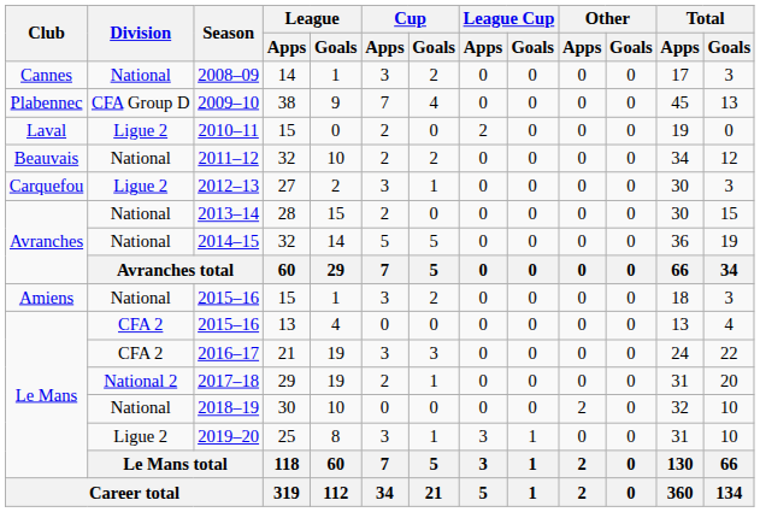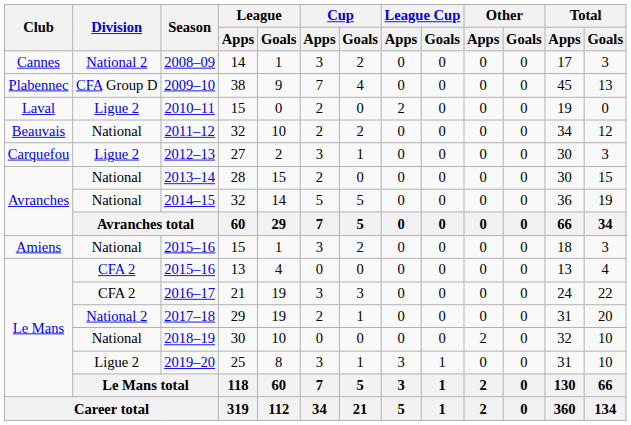 <table class="wikitable" style="text-align:center">
 <tr>
 <th rowspan="2">Club</th>
 <th rowspan="2"><a href='#'>Division</a></th>
 <th rowspan="2">Season</th>
 <th colspan="2">League</th>
 <th colspan="2"><a href='#'>Cup</a></th>
 <th colspan="2"><a href='#'>League Cup</a></th>
 <th colspan="2">Other</th>
 <th colspan="2">Total</th>
 </tr>
 <tr>
 <th>Apps</th>
 <th>Goals</th>
 <th>Apps</th>
 <th>Goals</th>
 <th>Apps</th>
 <th>Goals</th>
 <th>Apps</th>
 <th>Goals</th>
 <th>Apps</th>
 <th>Goals</th>
 </tr>
 <tr>
 <td><a href='#'>Cannes</a></td>
-<td><a href='#'>National</a></td>
+<td><a href='#'>National 2</a></td>
 <td><a href='#'>2008–09</a></td>
 <td>14</td>
 <td>1</td>
 <td>3</td>
 <td>2</td>
 <td>0</td>
 <td>0</td>
 <td>0</td>
 <td>0</td>
 <td>17</td>
 <td>3</td>
 </tr>
 <tr>
 <td><a href='#'>Plabennec</a></td>
 <td><a href='#'>CFA</a> Group D</td>
 <td><a href='#'>2009–10</a></td>
 <td>38</td>
 <td>9</td>
 <td>7</td>
 <td>4</td>
 <td>0</td>
 <td>0</td>
 <td>0</td>
 <td>0</td>
 <td>45</td>
 <td>13</td>
 </tr>
 <tr>
 <td><a href='#'>Laval</a></td>
 <td><a href='#'>Ligue 2</a></td>
 <td><a href='#'>2010–11</a></td>
 <td>15</td>
 <td>0</td>
 <td>2</td>
 <td>0</td>
 <td>2</td>
 <td>0</td>
 <td>0</td>
 <td>0</td>
 <td>19</td>
 <td>0</td>
 </tr>
 <tr>
 <td><a href='#'>Beauvais</a></td>
 <td>National</td>
 <td><a href='#'>2011–12</a></td>
 <td>32</td>
 <td>10</td>
 <td>2</td>
 <td>2</td>
 <td>0</td>
 <td>0</td>
 <td>0</td>
 <td>0</td>
 <td>34</td>
 <td>12</td>
 </tr>
 <tr>
 <td><a href='#'>Carquefou</a></td>
 <td><a href='#'>Ligue 2</a></td>
 <td><a href='#'>2012–13</a></td>
 <td>27</td>
 <td>2</td>
 <td>3</td>
 <td>1</td>
 <td>0</td>
 <td>0</td>
 <td>0</td>
 <td>0</td>
 <td>30</td>
 <td>3</td>
 </tr>
 <tr>
 <td rowspan="3"><a href='#'>Avranches</a></td>
 <td>National</td>
 <td><a href='#'>2013–14</a></td>
 <td>28</td>
 <td>15</td>
 <td>2</td>
 <td>0</td>
 <td>0</td>
 <td>0</td>
 <td>0</td>
 <td>0</td>
 <td>30</td>
 <td>15</td>
 </tr>
 <tr>
 <td>National</td>
 <td><a href='#'>2014–15</a></td>
 <td>32</td>
 <td>14</td>
 <td>5</td>
 <td>5</td>
 <td>0</td>
 <td>0</td>
 <td>0</td>
 <td>0</td>
 <td>36</td>
 <td>19</td>
 </tr>
 <tr>
 <th colspan=2>Avranches total</th>
 <th>60</th>
 <th>29</th>
 <th>7</th>
 <th>5</th>
 <th>0</th>
 <th>0</th>
 <th>0</th>
 <th>0</th>
 <th>66</th>
 <th>34</th>
 </tr>
 <tr>
 <td><a href='#'>Amiens</a></td>
 <td>National</td>
 <td><a href='#'>2015–16</a></td>
 <td>15</td>
 <td>1</td>
 <td>3</td>
 <td>2</td>
 <td>0</td>
 <td>0</td>
 <td>0</td>
 <td>0</td>
 <td>18</td>
 <td>3</td>
 </tr>
 <tr>
 <td rowspan=6><a href='#'>Le Mans</a></td>
 <td><a href='#'>CFA 2</a></td>
 <td><a href='#'>2015–16</a></td>
 <td>13</td>
 <td>4</td>
 <td>0</td>
 <td>0</td>
 <td>0</td>
 <td>0</td>
 <td>0</td>
 <td>0</td>
 <td>13</td>
 <td>4</td>
 </tr>
 <tr>
 <td>CFA 2</td>
 <td><a href='#'>2016–17</a></td>
 <td>21</td>
 <td>19</td>
 <td>3</td>
 <td>3</td>
 <td>0</td>
 <td>0</td>
 <td>0</td>
 <td>0</td>
 <td>24</td>
 <td>22</td>
 </tr>
 <tr>
 <td><a href='#'>National 2</a></td>
 <td><a href='#'>2017–18</a></td>
 <td>29</td>
 <td>19</td>
 <td>2</td>
 <td>1</td>
 <td>0</td>
 <td>0</td>
 <td>0</td>
 <td>0</td>
 <td>31</td>
 <td>20</td>
 </tr>
 <tr>
 <td>National</td>
 <td><a href='#'>2018–19</a></td>
 <td>30</td>
 <td>10</td>
 <td>0</td>
 <td>0</td>
 <td>0</td>
 <td>0</td>
 <td>2</td>
 <td>0</td>
 <td>32</td>
 <td>10</td>
 </tr>
 <tr>
 <td>Ligue 2</td>
 <td><a href='#'>2019–20</a></td>
 <td>25</td>
 <td>8</td>
 <td>3</td>
 <td>1</td>
 <td>3</td>
 <td>1</td>
 <td>0</td>
 <td>0</td>
 <td>31</td>
 <td>10</td>
 </tr>
 <tr>
 <th colspan=2>Le Mans total</th>
 <th>118</th>
 <th>60</th>
 <th>7</th>
 <th>5</th>
 <th>3</th>
 <th>1</th>
 <th>2</th>
 <th>0</th>
 <th>130</th>
 <th>66</th>
 </tr>
 <tr>
 <th colspan=3>Career total</th>
 <th>319</th>
 <th>112</th>
 <th>34</th>
 <th>21</th>
 <th>5</th>
 <th>1</th>
 <th>2</th>
 <th>0</th>
 <th>360</th>
 <th>134</th>
 </tr>
 </table>
